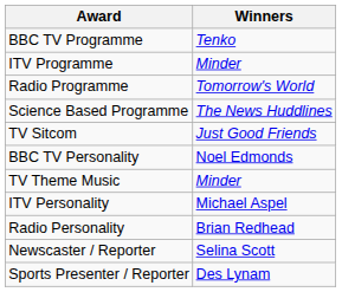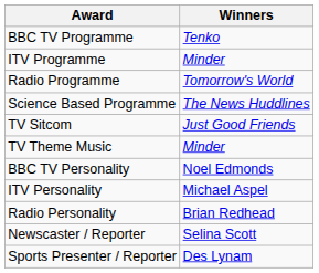 <table class="wikitable">
 <tr>
 <th>Award</th>
 <th>Winners</th>
 </tr>
 <tr>
 <td>BBC TV Programme</td>
 <td><em><a href='#'>Tenko</a></em></td>
 </tr>
 <tr>
 <td>ITV Programme</td>
 <td><em><a href='#'>Minder</a></em></td>
 </tr>
 <tr>
 <td>Radio Programme</td>
 <td><em><a href='#'>Tomorrow's World</a></em></td>
 </tr>
 <tr>
 <td>Science Based Programme</td>
 <td><em><a href='#'>The News Huddlines</a></em></td>
 </tr>
 <tr>
 <td>TV Sitcom</td>
 <td><em><a href='#'>Just Good Friends</a></em></td>
 </tr>
 <tr>
+<td>TV Theme Music</td>
+<td><em><a href='#'>Minder</a></em></td>
+</tr>
+<tr>
 <td>BBC TV Personality</td>
 <td><a href='#'>Noel Edmonds</a></td>
-</tr>
-<tr>
-<td>TV Theme Music</td>
-<td><em><a href='#'>Minder</a></em></td>
 </tr>
 <tr>
 <td>ITV Personality</td>
 <td><a href='#'>Michael Aspel</a></td>
 </tr>
 <tr>
 <td>Radio Personality</td>
 <td><a href='#'>Brian Redhead</a></td>
 </tr>
 <tr>
 <td>Newscaster / Reporter</td>
 <td><a href='#'>Selina Scott</a></td>
 </tr>
 <tr>
 <td>Sports Presenter / Reporter</td>
 <td><a href='#'>Des Lynam</a></td>
 </tr>
 </table>
